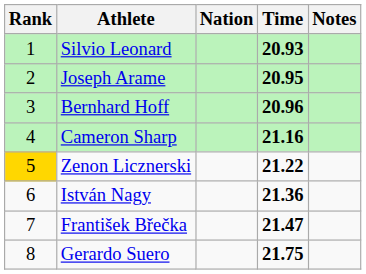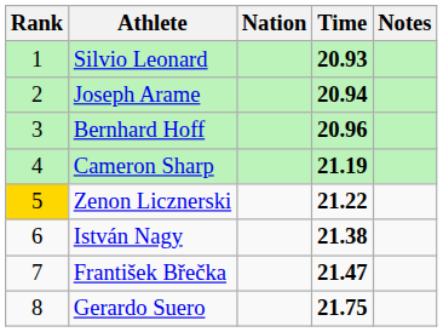 <table class="wikitable sortable" style="text-align:center">
 <tr>
 <th>Rank</th>
 <th>Athlete</th>
 <th>Nation</th>
 <th>Time</th>
 <th>Notes</th>
 </tr>
 <tr style="background:#bbf3bb;">
 <td>1</td>
 <td align=left><a href='#'>Silvio Leonard</a></td>
 <td align=left></td>
 <td><strong>20.93</strong></td>
 <td></td>
 </tr>
 <tr style="background:#bbf3bb;">
 <td>2</td>
 <td align=left><a href='#'>Joseph Arame</a></td>
 <td align=left></td>
-<td><strong>20.95</strong></td>
+<td><strong>20.94</strong></td>
 <td></td>
 </tr>
 <tr style="background:#bbf3bb;">
 <td>3</td>
 <td align=left><a href='#'>Bernhard Hoff</a></td>
 <td align=left></td>
 <td><strong>20.96</strong></td>
 <td></td>
 </tr>
 <tr style="background:#bbf3bb;">
 <td>4</td>
 <td align=left><a href='#'>Cameron Sharp</a></td>
 <td align=left></td>
-<td><strong>21.16</strong></td>
+<td><strong>21.19</strong></td>
 <td></td>
 </tr>
 <tr>
 <td style="background: gold;">5</td>
 <td align=left><a href='#'>Zenon Licznerski</a></td>
 <td align=left></td>
 <td><strong>21.22</strong></td>
 <td></td>
 </tr>
 <tr>
 <td>6</td>
 <td align=left><a href='#'>István Nagy</a></td>
 <td align=left></td>
-<td><strong>21.36</strong></td>
+<td><strong>21.38</strong></td>
 <td></td>
 </tr>
 <tr>
 <td>7</td>
 <td align=left><a href='#'>František Břečka</a></td>
 <td align=left></td>
 <td><strong>21.47</strong></td>
 <td></td>
 </tr>
 <tr>
 <td>8</td>
 <td align=left><a href='#'>Gerardo Suero</a></td>
 <td align=left></td>
 <td><strong>21.75</strong></td>
 <td></td>
 </tr>
 </table>
